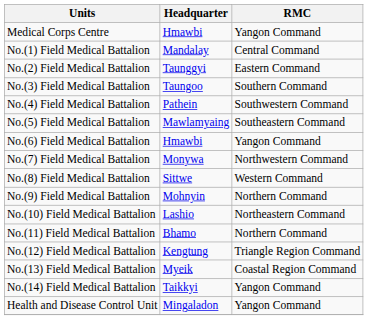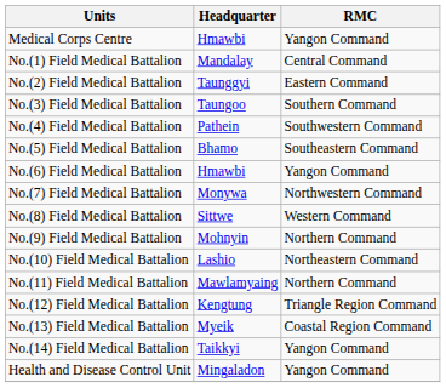 <table class="wikitable">
 <tr>
 <th>Units</th>
 <th>Headquarter</th>
 <th>RMC</th>
 </tr>
 <tr>
 <td>Medical Corps Centre</td>
 <td><a href='#'>Hmawbi</a></td>
 <td>Yangon Command</td>
 </tr>
 <tr>
 <td>No.(1) Field Medical Battalion</td>
 <td><a href='#'>Mandalay</a></td>
 <td>Central Command</td>
 </tr>
 <tr>
 <td>No.(2) Field Medical Battalion</td>
 <td><a href='#'>Taunggyi</a></td>
 <td>Eastern Command</td>
 </tr>
 <tr>
 <td>No.(3) Field Medical Battalion</td>
 <td><a href='#'>Taungoo</a></td>
 <td>Southern Command</td>
 </tr>
 <tr>
 <td>No.(4) Field Medical Battalion</td>
 <td><a href='#'>Pathein</a></td>
 <td>Southwestern Command</td>
 </tr>
 <tr>
 <td>No.(5) Field Medical Battalion</td>
-<td><a href='#'>Mawlamyaing</a></td>
+<td><a href='#'>Bhamo</a></td>
 <td>Southeastern Command</td>
 </tr>
 <tr>
 <td>No.(6) Field Medical Battalion</td>
 <td><a href='#'>Hmawbi</a></td>
 <td>Yangon Command</td>
 </tr>
 <tr>
 <td>No.(7) Field Medical Battalion</td>
 <td><a href='#'>Monywa</a></td>
 <td>Northwestern Command</td>
 </tr>
 <tr>
 <td>No.(8) Field Medical Battalion</td>
 <td><a href='#'>Sittwe</a></td>
 <td>Western Command</td>
 </tr>
 <tr>
 <td>No.(9) Field Medical Battalion</td>
 <td><a href='#'>Mohnyin</a></td>
 <td>Northern Command</td>
 </tr>
 <tr>
 <td>No.(10) Field Medical Battalion</td>
 <td><a href='#'>Lashio</a></td>
 <td>Northeastern Command</td>
 </tr>
 <tr>
 <td>No.(11) Field Medical Battalion</td>
-<td><a href='#'>Bhamo</a></td>
+<td><a href='#'>Mawlamyaing</a></td>
 <td>Northern Command</td>
 </tr>
 <tr>
 <td>No.(12) Field Medical Battalion</td>
 <td><a href='#'>Kengtung</a></td>
 <td>Triangle Region Command</td>
 </tr>
 <tr>
 <td>No.(13) Field Medical Battalion</td>
 <td><a href='#'>Myeik</a></td>
 <td>Coastal Region Command</td>
 </tr>
 <tr>
 <td>No.(14) Field Medical Battalion</td>
 <td><a href='#'>Taikkyi</a></td>
 <td>Yangon Command</td>
 </tr>
 <tr>
 <td>Health and Disease Control Unit</td>
 <td><a href='#'>Mingaladon</a></td>
 <td>Yangon Command</td>
 </tr>
 <tr>
 </tr>
 </table>
